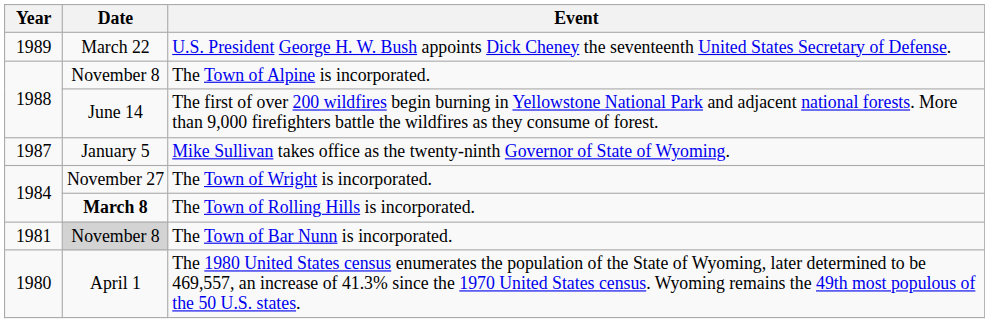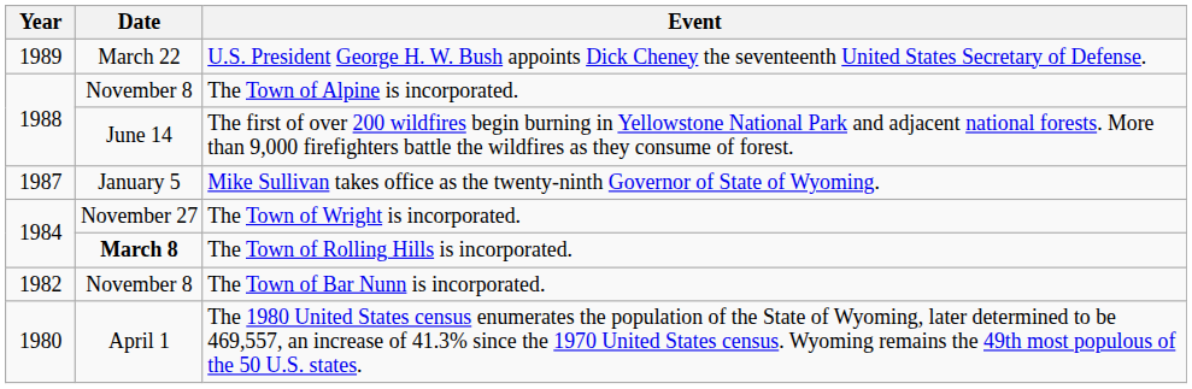 <table class="wikitable" style="width:100%;">
 <tr>
 <th style="width:6%">Year</th>
 <th style="width:8%">Date</th>
 <th style="width:86%">Event</th>
 </tr>
 <tr>
 <td align=center rowspan=1>1989</td>
 <td align=center>March 22</td>
 <td><a href='#'>U.S. President</a> <a href='#'>George H. W. Bush</a> appoints <a href='#'>Dick Cheney</a> the seventeenth <a href='#'>United States Secretary of Defense</a>.</td>
 </tr>
 <tr>
 <td align=center rowspan=2>1988</td>
 <td align=center>November 8</td>
 <td>The <a href='#'>Town of Alpine</a> is incorporated.</td>
 </tr>
 <tr>
 <td align=center>June 14</td>
 <td>The first of over <a href='#'>200 wildfires</a> begin burning in <a href='#'>Yellowstone National Park</a> and adjacent <a href='#'>national forests</a>. More than 9,000 firefighters battle the wildfires as they consume  of forest.</td>
 </tr>
 <tr>
 <td align=center rowspan=1>1987</td>
 <td align=center>January 5</td>
 <td><a href='#'>Mike Sullivan</a> takes office as the twenty-ninth <a href='#'>Governor of State of Wyoming</a>.</td>
 </tr>
 <tr>
 <td align=center rowspan=2>1984</td>
 <td align=center>November 27</td>
 <td>The <a href='#'>Town of Wright</a> is incorporated.</td>
 </tr>
 <tr>
 <td align=center><strong>March 8</strong></td>
 <td>The <a href='#'>Town of Rolling Hills</a> is incorporated.</td>
 </tr>
 <tr>
-<td align=center rowspan=1>1981</td>
-<td align=center style="background: lightgrey;">November 8</td>
+<td align=center rowspan=1>1982</td>
+<td align=center>November 8</td>
 <td>The <a href='#'>Town of Bar Nunn</a> is incorporated.</td>
 </tr>
 <tr>
 <td align=center rowspan=1>1980</td>
 <td align=center>April 1</td>
 <td>The <a href='#'>1980 United States census</a> enumerates the population of the State of Wyoming, later determined to be 469,557, an increase of 41.3% since the <a href='#'>1970 United States census</a>. Wyoming remains the <a href='#'>49th most populous of the 50 U.S. states</a>.</td>
 </tr>
 </table>
